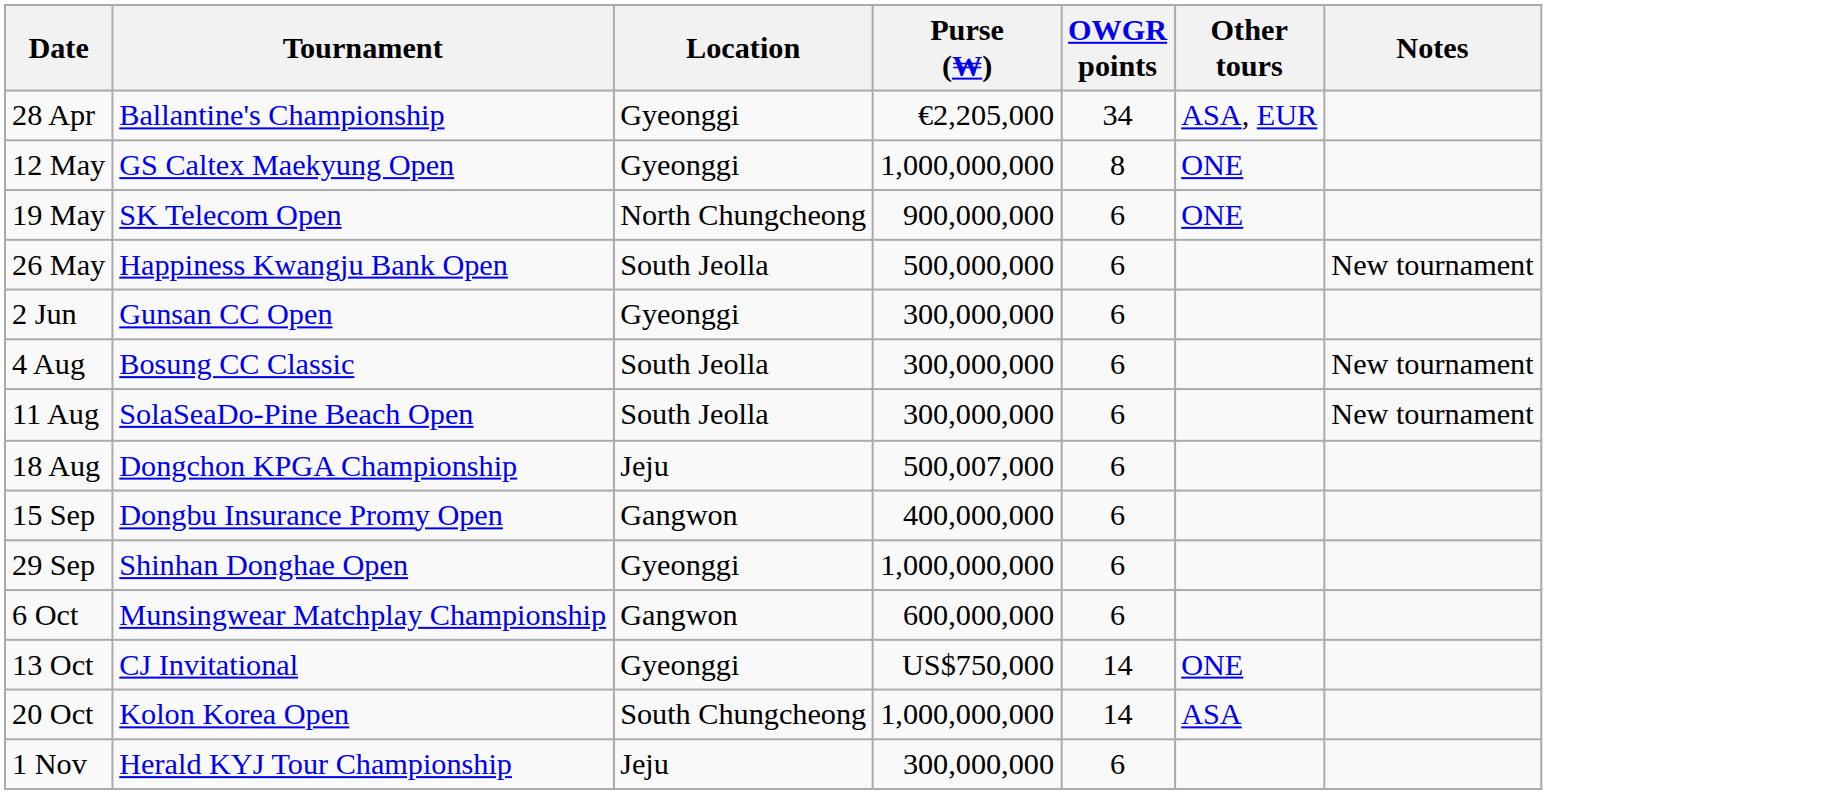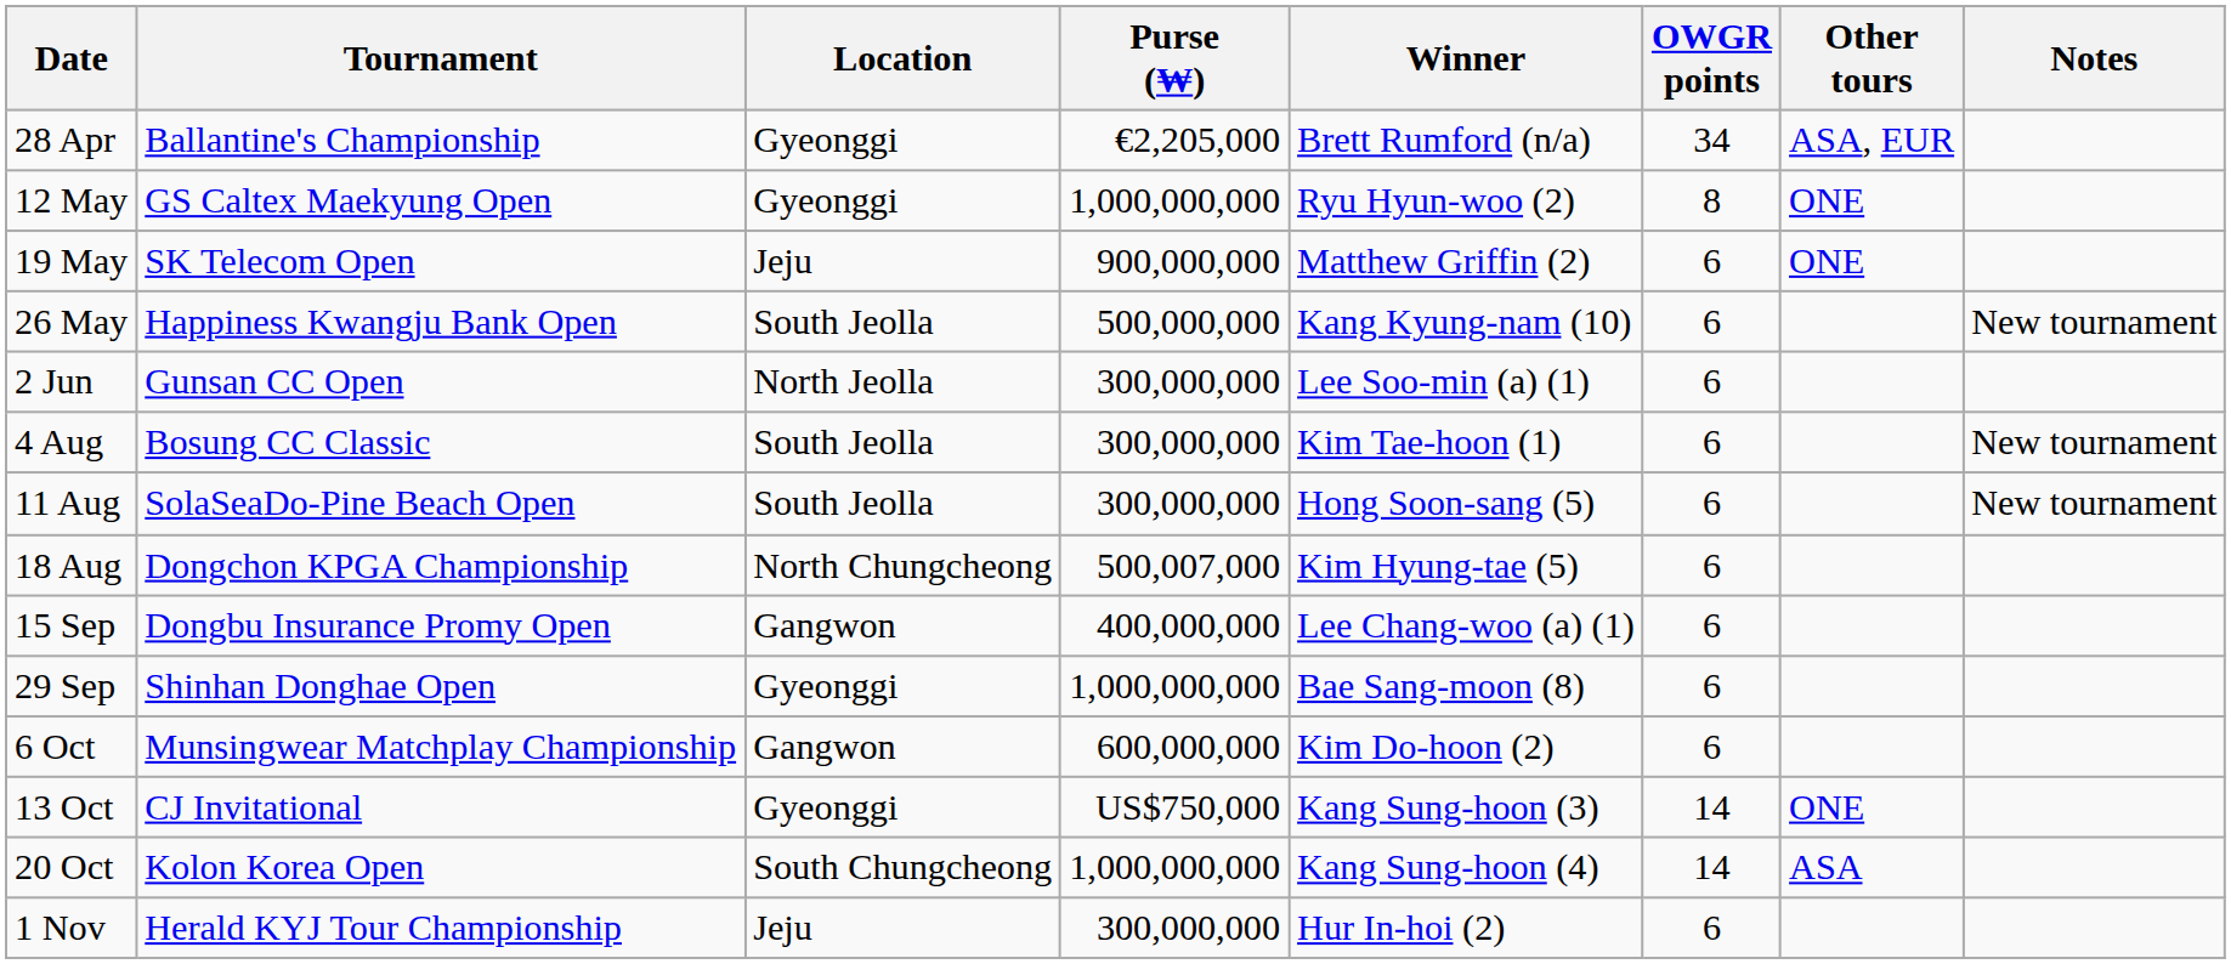 <table class="wikitable" style="font-size:95%;">
 <tr>
 <th>Date</th>
 <th>Tournament</th>
 <th>Location</th>
 <th>Purse<br>(<a href='#'>₩</a>)</th>
+<th>Winner</th>
 <th><a href='#'>OWGR</a><br>points</th>
 <th>Other<br>tours</th>
 <th>Notes</th>
 </tr>
 <tr>
 <td>28 Apr</td>
 <td><a href='#'>Ballantine's Championship</a></td>
 <td>Gyeonggi</td>
 <td align=right>€2,205,000</td>
+<td> <a href='#'>Brett Rumford</a> (n/a)</td>
 <td align=center>34</td>
 <td><a href='#'>ASA</a>, <a href='#'>EUR</a></td>
 <td></td>
 </tr>
 <tr>
 <td>12 May</td>
 <td><a href='#'>GS Caltex Maekyung Open</a></td>
 <td>Gyeonggi</td>
 <td align=right>1,000,000,000</td>
+<td> <a href='#'>Ryu Hyun-woo</a> (2)</td>
 <td align=center>8</td>
 <td><a href='#'>ONE</a></td>
 <td></td>
 </tr>
 <tr>
 <td>19 May</td>
 <td><a href='#'>SK Telecom Open</a></td>
-<td>North Chungcheong</td>
+<td>Jeju</td>
 <td align=right>900,000,000</td>
+<td> <a href='#'>Matthew Griffin</a> (2)</td>
 <td align=center>6</td>
 <td><a href='#'>ONE</a></td>
 <td></td>
 </tr>
 <tr>
 <td>26 May</td>
 <td><a href='#'>Happiness Kwangju Bank Open</a></td>
 <td>South Jeolla</td>
 <td align=right>500,000,000</td>
+<td> <a href='#'>Kang Kyung-nam</a> (10)</td>
 <td align=center>6</td>
 <td></td>
 <td>New tournament</td>
 </tr>
 <tr>
 <td>2 Jun</td>
 <td><a href='#'>Gunsan CC Open</a></td>
-<td>Gyeonggi</td>
+<td>North Jeolla</td>
 <td align=right>300,000,000</td>
+<td> <a href='#'>Lee Soo-min</a> (a) (1)</td>
 <td align=center>6</td>
 <td></td>
 <td></td>
 </tr>
 <tr>
 <td>4 Aug</td>
 <td><a href='#'>Bosung CC Classic</a></td>
 <td>South Jeolla</td>
 <td align=right>300,000,000</td>
+<td> <a href='#'>Kim Tae-hoon</a> (1)</td>
 <td align=center>6</td>
 <td></td>
 <td>New tournament</td>
 </tr>
 <tr>
 <td>11 Aug</td>
 <td><a href='#'>SolaSeaDo-Pine Beach Open</a></td>
 <td>South Jeolla</td>
 <td align=right>300,000,000</td>
+<td> <a href='#'>Hong Soon-sang</a> (5)</td>
 <td align=center>6</td>
 <td></td>
 <td>New tournament</td>
 </tr>
 <tr>
 <td>18 Aug</td>
 <td><a href='#'>Dongchon KPGA Championship</a></td>
-<td>Jeju</td>
+<td>North Chungcheong</td>
 <td align=right>500,007,000</td>
+<td> <a href='#'>Kim Hyung-tae</a> (5)</td>
 <td align=center>6</td>
 <td></td>
 <td></td>
 </tr>
 <tr>
 <td>15 Sep</td>
 <td><a href='#'>Dongbu Insurance Promy Open</a></td>
 <td>Gangwon</td>
 <td align=right>400,000,000</td>
+<td> <a href='#'>Lee Chang-woo</a> (a) (1)</td>
 <td align=center>6</td>
 <td></td>
 <td></td>
 </tr>
 <tr>
 <td>29 Sep</td>
 <td><a href='#'>Shinhan Donghae Open</a></td>
 <td>Gyeonggi</td>
 <td align=right>1,000,000,000</td>
+<td> <a href='#'>Bae Sang-moon</a> (8)</td>
 <td align=center>6</td>
 <td></td>
 <td></td>
 </tr>
 <tr>
 <td>6 Oct</td>
 <td><a href='#'>Munsingwear Matchplay Championship</a></td>
 <td>Gangwon</td>
 <td align=right>600,000,000</td>
+<td> <a href='#'>Kim Do-hoon</a> (2)</td>
 <td align=center>6</td>
 <td></td>
 <td></td>
 </tr>
 <tr>
 <td>13 Oct</td>
 <td><a href='#'>CJ Invitational</a></td>
 <td>Gyeonggi</td>
 <td align=right>US$750,000</td>
+<td> <a href='#'>Kang Sung-hoon</a> (3)</td>
 <td align=center>14</td>
 <td><a href='#'>ONE</a></td>
 <td></td>
 </tr>
 <tr>
 <td>20 Oct</td>
 <td><a href='#'>Kolon Korea Open</a></td>
 <td>South Chungcheong</td>
 <td align=right>1,000,000,000</td>
+<td> <a href='#'>Kang Sung-hoon</a> (4)</td>
 <td align=center>14</td>
 <td><a href='#'>ASA</a></td>
 <td></td>
 </tr>
 <tr>
 <td>1 Nov</td>
 <td><a href='#'>Herald KYJ Tour Championship</a></td>
 <td>Jeju</td>
 <td align=right>300,000,000</td>
+<td> <a href='#'>Hur In-hoi</a> (2)</td>
 <td align=center>6</td>
 <td></td>
 <td></td>
 </tr>
 </table>
